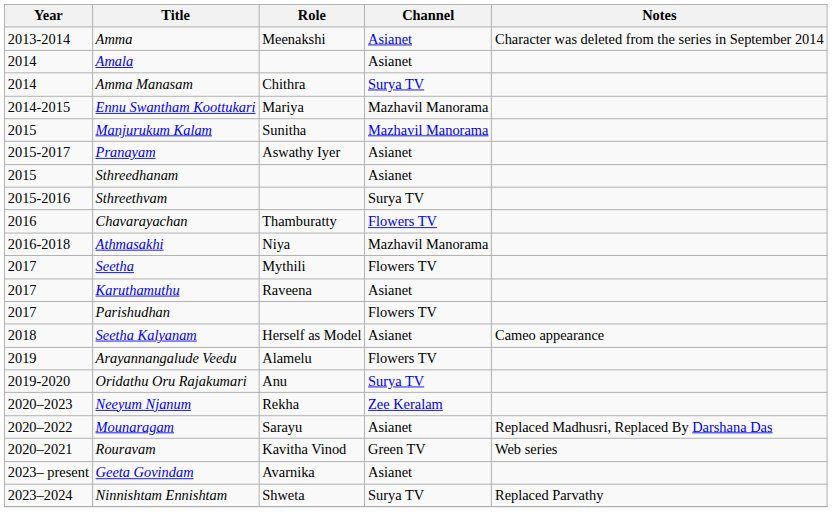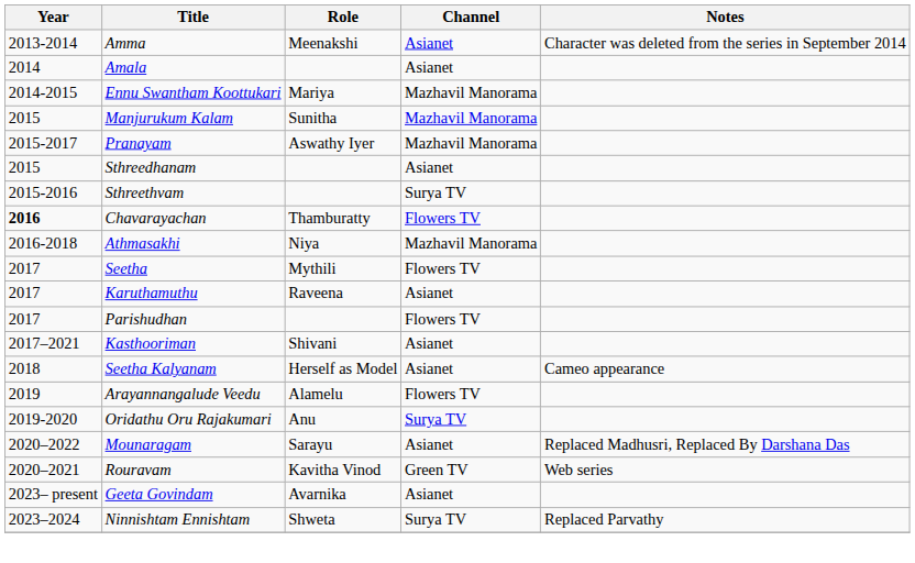 <table class="wikitable">
 <tr>
 <th>Year</th>
 <th>Title</th>
 <th>Role</th>
 <th>Channel</th>
 <th>Notes</th>
 </tr>
 <tr>
 <td>2013-2014</td>
 <td><em>Amma</em></td>
 <td>Meenakshi</td>
 <td><a href='#'>Asianet</a></td>
 <td> Character was deleted from the series in September 2014</td>
 </tr>
 <tr>
 <td>2014</td>
 <td><em><a href='#'>Amala</a></em></td>
 <td></td>
 <td>Asianet</td>
 <td></td>
 </tr>
 <tr>
-<td>2014</td>
-<td><em>Amma Manasam</em></td>
-<td>Chithra</td>
-<td><a href='#'>Surya TV</a></td>
-<td></td>
-</tr>
-<tr>
 <td>2014-2015</td>
 <td><em><a href='#'>Ennu Swantham Koottukari</a></em></td>
 <td>Mariya</td>
 <td>Mazhavil Manorama</td>
 <td></td>
 </tr>
 <tr>
 <td>2015</td>
 <td><em><a href='#'>Manjurukum Kalam</a></em></td>
 <td>Sunitha</td>
 <td><a href='#'>Mazhavil Manorama</a></td>
 <td></td>
 </tr>
 <tr>
 <td>2015-2017</td>
 <td><em><a href='#'>Pranayam</a></em></td>
 <td>Aswathy Iyer</td>
-<td>Asianet</td>
+<td>Mazhavil Manorama</td>
 <td></td>
 </tr>
 <tr>
 <td>2015</td>
 <td><em>Sthreedhanam</em></td>
 <td></td>
 <td>Asianet</td>
 <td></td>
 </tr>
 <tr>
 <td>2015-2016</td>
 <td><em>Sthreethvam</em></td>
 <td></td>
 <td>Surya TV</td>
 <td></td>
 </tr>
 <tr>
-<td>2016</td>
+<td><strong>2016</strong></td>
 <td><em>Chavarayachan</em></td>
 <td>Thamburatty</td>
 <td><a href='#'>Flowers TV</a></td>
 <td></td>
 </tr>
 <tr>
 <td>2016-2018</td>
 <td><em><a href='#'>Athmasakhi</a></em></td>
 <td>Niya</td>
 <td>Mazhavil Manorama</td>
 <td></td>
 </tr>
 <tr>
 <td>2017</td>
 <td><em><a href='#'>Seetha</a></em></td>
 <td>Mythili</td>
 <td>Flowers TV</td>
 <td></td>
 </tr>
 <tr>
 <td>2017</td>
 <td><em><a href='#'>Karuthamuthu</a></em></td>
 <td>Raveena</td>
 <td>Asianet</td>
 <td></td>
 </tr>
 <tr>
 <td>2017</td>
 <td><em>Parishudhan</em></td>
 <td></td>
 <td>Flowers TV</td>
 <td></td>
 </tr>
 <tr>
+<td>2017–2021</td>
+<td><em><a href='#'>Kasthooriman</a></em></td>
+<td>Shivani</td>
+<td>Asianet</td>
+<td></td>
+</tr>
+<tr>
 <td>2018</td>
 <td><em><a href='#'>Seetha Kalyanam</a></em></td>
 <td>Herself as Model</td>
 <td>Asianet</td>
 <td>Cameo appearance</td>
 </tr>
 <tr>
 <td>2019</td>
 <td><em>Arayannangalude Veedu</em></td>
 <td>Alamelu</td>
 <td>Flowers TV</td>
 <td></td>
 </tr>
 <tr>
 <td>2019-2020</td>
 <td><em>Oridathu Oru Rajakumari</em></td>
 <td>Anu</td>
 <td><a href='#'>Surya TV</a></td>
-<td></td>
-</tr>
-<tr>
-<td>2020–2023</td>
-<td><em><a href='#'>Neeyum Njanum</a></em></td>
-<td>Rekha</td>
-<td><a href='#'>Zee Keralam</a></td>
 <td></td>
 </tr>
 <tr>
 <td>2020–2022</td>
 <td><em><a href='#'>Mounaragam</a></em></td>
 <td>Sarayu</td>
 <td>Asianet</td>
 <td>Replaced Madhusri, Replaced By <a href='#'>Darshana Das</a></td>
 </tr>
 <tr>
 <td>2020–2021</td>
 <td><em>Rouravam</em></td>
 <td>Kavitha Vinod</td>
 <td>Green TV</td>
 <td>Web series</td>
 </tr>
 <tr>
 <td>2023– present</td>
 <td><em><a href='#'>Geeta Govindam</a></em></td>
 <td>Avarnika</td>
 <td>Asianet</td>
 <td></td>
 </tr>
 <tr>
 <td>2023–2024</td>
 <td><em>Ninnishtam Ennishtam</em></td>
 <td>Shweta</td>
 <td>Surya TV</td>
 <td>Replaced Parvathy</td>
 </tr>
 <tr>
 </tr>
 </table>
